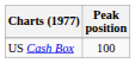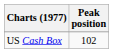 <table class="wikitable sortable">
 <tr>
 <th>Charts (1977)</th>
 <th>Peak<br>position</th>
 </tr>
 <tr>
 </tr>
 <tr>
 </tr>
 <tr>
 <td>US <a href='#'><em>Cash Box</em></a></td>
-<td align="center">100</td>
+<td align="center">102</td>
 </tr>
 </table>
